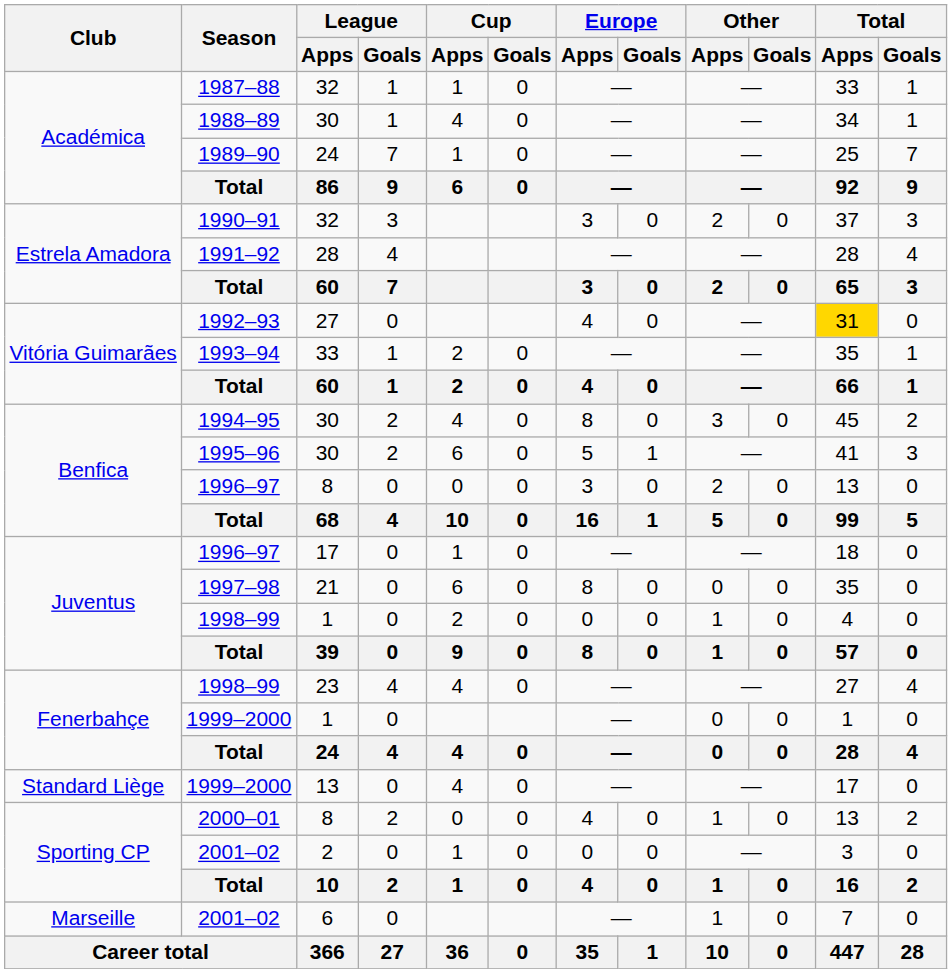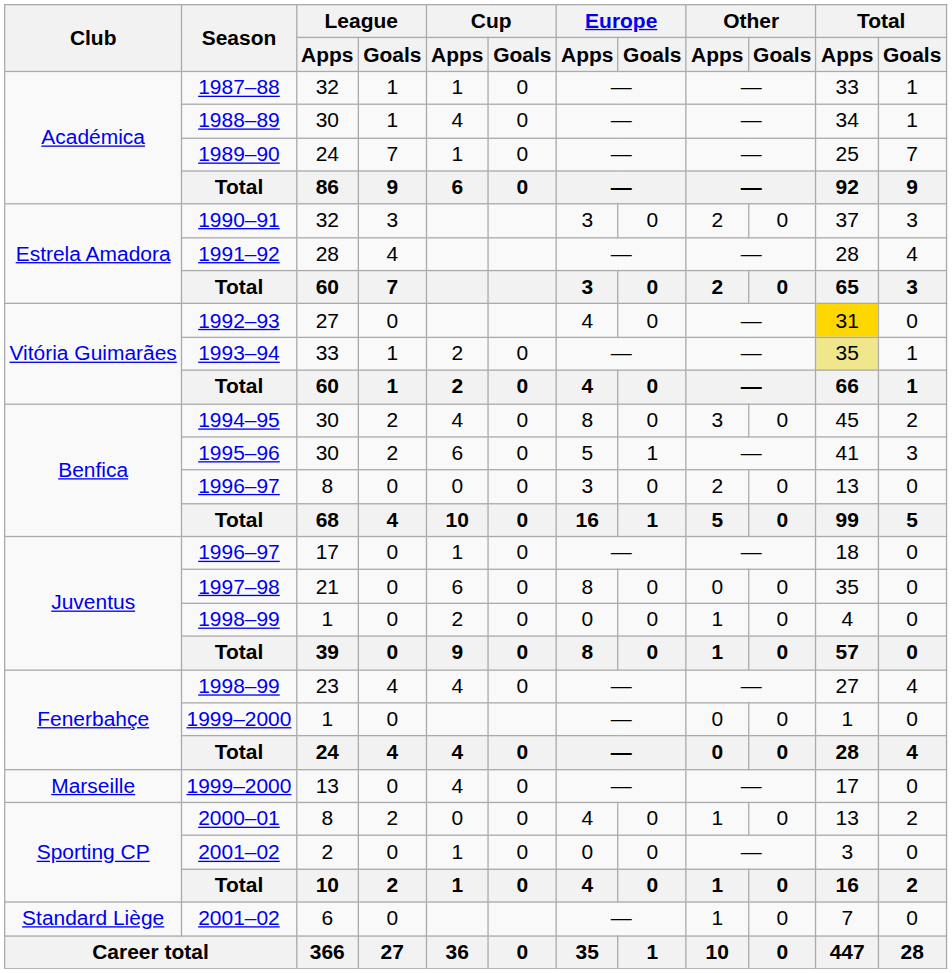 <table class="wikitable" style="text-align:center">
 <tr>
 <th rowspan="2">Club</th>
 <th rowspan="2">Season</th>
 <th colspan="2">League</th>
 <th colspan="2">Cup</th>
 <th colspan="2"><a href='#'>Europe</a></th>
 <th colspan="2">Other</th>
 <th colspan="2">Total</th>
 </tr>
 <tr>
 <th>Apps</th>
 <th>Goals</th>
 <th>Apps</th>
 <th>Goals</th>
 <th>Apps</th>
 <th>Goals</th>
 <th>Apps</th>
 <th>Goals</th>
 <th>Apps</th>
 <th>Goals</th>
 </tr>
 <tr>
 <td rowspan="4"><a href='#'>Académica</a></td>
 <td><a href='#'>1987–88</a></td>
 <td>32</td>
 <td>1</td>
 <td>1</td>
 <td>0</td>
 <td colspan="2">—</td>
 <td colspan="2">—</td>
 <td>33</td>
 <td>1</td>
 </tr>
 <tr>
 <td><a href='#'>1988–89</a></td>
 <td>30</td>
 <td>1</td>
 <td>4</td>
 <td>0</td>
 <td colspan="2">—</td>
 <td colspan="2">—</td>
 <td>34</td>
 <td>1</td>
 </tr>
 <tr>
 <td><a href='#'>1989–90</a></td>
 <td>24</td>
 <td>7</td>
 <td>1</td>
 <td>0</td>
 <td colspan="2">—</td>
 <td colspan="2">—</td>
 <td>25</td>
 <td>7</td>
 </tr>
 <tr>
 <th colspan="1">Total</th>
 <th>86</th>
 <th>9</th>
 <th>6</th>
 <th>0</th>
 <th colspan="2">—</th>
 <th colspan="2">—</th>
 <th>92</th>
 <th>9</th>
 </tr>
 <tr>
 <td rowspan="3"><a href='#'>Estrela Amadora</a></td>
 <td><a href='#'>1990–91</a></td>
 <td>32</td>
 <td>3</td>
 <td></td>
 <td></td>
 <td>3</td>
 <td>0</td>
 <td>2</td>
 <td>0</td>
 <td>37</td>
 <td>3</td>
 </tr>
 <tr>
 <td><a href='#'>1991–92</a></td>
 <td>28</td>
 <td>4</td>
 <td></td>
 <td></td>
 <td colspan="2">—</td>
 <td colspan="2">—</td>
 <td>28</td>
 <td>4</td>
 </tr>
 <tr>
 <th colspan="1">Total</th>
 <th>60</th>
 <th>7</th>
 <th></th>
 <th></th>
 <th>3</th>
 <th>0</th>
 <th>2</th>
 <th>0</th>
 <th>65</th>
 <th>3</th>
 </tr>
 <tr>
 <td rowspan="3"><a href='#'>Vitória Guimarães</a></td>
 <td><a href='#'>1992–93</a></td>
 <td>27</td>
 <td>0</td>
 <td></td>
 <td></td>
 <td>4</td>
 <td>0</td>
 <td colspan="2">—</td>
 <td style="background: gold;">31</td>
 <td>0</td>
 </tr>
 <tr>
 <td><a href='#'>1993–94</a></td>
 <td>33</td>
 <td>1</td>
 <td>2</td>
 <td>0</td>
 <td colspan="2">—</td>
 <td colspan="2">—</td>
-<td>35</td>
+<td style="background: khaki;">35</td>
 <td>1</td>
 </tr>
 <tr>
 <th colspan="1">Total</th>
 <th>60</th>
 <th>1</th>
 <th>2</th>
 <th>0</th>
 <th>4</th>
 <th>0</th>
 <th colspan="2">—</th>
 <th>66</th>
 <th>1</th>
 </tr>
 <tr>
 <td rowspan="4"><a href='#'>Benfica</a></td>
 <td><a href='#'>1994–95</a></td>
 <td>30</td>
 <td>2</td>
 <td>4</td>
 <td>0</td>
 <td>8</td>
 <td>0</td>
 <td>3</td>
 <td>0</td>
 <td>45</td>
 <td>2</td>
 </tr>
 <tr>
 <td><a href='#'>1995–96</a></td>
 <td>30</td>
 <td>2</td>
 <td>6</td>
 <td>0</td>
 <td>5</td>
 <td>1</td>
 <td colspan="2">—</td>
 <td>41</td>
 <td>3</td>
 </tr>
 <tr>
 <td><a href='#'>1996–97</a></td>
 <td>8</td>
 <td>0</td>
 <td>0</td>
 <td>0</td>
 <td>3</td>
 <td>0</td>
 <td>2</td>
 <td>0</td>
 <td>13</td>
 <td>0</td>
 </tr>
 <tr>
 <th colspan="1">Total</th>
 <th>68</th>
 <th>4</th>
 <th>10</th>
 <th>0</th>
 <th>16</th>
 <th>1</th>
 <th>5</th>
 <th>0</th>
 <th>99</th>
 <th>5</th>
 </tr>
 <tr>
 <td rowspan="4"><a href='#'>Juventus</a></td>
 <td><a href='#'>1996–97</a></td>
 <td>17</td>
 <td>0</td>
 <td>1</td>
 <td>0</td>
 <td colspan="2">—</td>
 <td colspan="2">—</td>
 <td>18</td>
 <td>0</td>
 </tr>
 <tr>
 <td><a href='#'>1997–98</a></td>
 <td>21</td>
 <td>0</td>
 <td>6</td>
 <td>0</td>
 <td>8</td>
 <td>0</td>
 <td>0</td>
 <td>0</td>
 <td>35</td>
 <td>0</td>
 </tr>
 <tr>
 <td><a href='#'>1998–99</a></td>
 <td>1</td>
 <td>0</td>
 <td>2</td>
 <td>0</td>
 <td>0</td>
 <td>0</td>
 <td>1</td>
 <td>0</td>
 <td>4</td>
 <td>0</td>
 </tr>
 <tr>
 <th colspan="1">Total</th>
 <th>39</th>
 <th>0</th>
 <th>9</th>
 <th>0</th>
 <th>8</th>
 <th>0</th>
 <th>1</th>
 <th>0</th>
 <th>57</th>
 <th>0</th>
 </tr>
 <tr>
 <td rowspan="3"><a href='#'>Fenerbahçe</a></td>
 <td><a href='#'>1998–99</a></td>
 <td>23</td>
 <td>4</td>
 <td>4</td>
 <td>0</td>
 <td colspan="2">—</td>
 <td colspan="2">—</td>
 <td>27</td>
 <td>4</td>
 </tr>
 <tr>
 <td><a href='#'>1999–2000</a></td>
 <td>1</td>
 <td>0</td>
 <td></td>
 <td></td>
 <td colspan="2">—</td>
 <td>0</td>
 <td>0</td>
 <td>1</td>
 <td>0</td>
 </tr>
 <tr>
 <th colspan="1">Total</th>
 <th>24</th>
 <th>4</th>
 <th>4</th>
 <th>0</th>
 <th colspan="2">—</th>
 <th>0</th>
 <th>0</th>
 <th>28</th>
 <th>4</th>
 </tr>
 <tr>
-<td><a href='#'>Standard Liège</a></td>
+<td><a href='#'>Marseille</a></td>
 <td><a href='#'>1999–2000</a></td>
 <td>13</td>
 <td>0</td>
 <td>4</td>
 <td>0</td>
 <td colspan="2">—</td>
 <td colspan="2">—</td>
 <td>17</td>
 <td>0</td>
 </tr>
 <tr>
 <td rowspan="3"><a href='#'>Sporting CP</a></td>
 <td><a href='#'>2000–01</a></td>
 <td>8</td>
 <td>2</td>
 <td>0</td>
 <td>0</td>
 <td>4</td>
 <td>0</td>
 <td>1</td>
 <td>0</td>
 <td>13</td>
 <td>2</td>
 </tr>
 <tr>
 <td><a href='#'>2001–02</a></td>
 <td>2</td>
 <td>0</td>
 <td>1</td>
 <td>0</td>
 <td>0</td>
 <td>0</td>
 <td colspan="2">—</td>
 <td>3</td>
 <td>0</td>
 </tr>
 <tr>
 <th colspan="1">Total</th>
 <th>10</th>
 <th>2</th>
 <th>1</th>
 <th>0</th>
 <th>4</th>
 <th>0</th>
 <th>1</th>
 <th>0</th>
 <th>16</th>
 <th>2</th>
 </tr>
 <tr>
-<td><a href='#'>Marseille</a></td>
+<td><a href='#'>Standard Liège</a></td>
 <td><a href='#'>2001–02</a></td>
 <td>6</td>
 <td>0</td>
 <td></td>
 <td></td>
 <td colspan="2">—</td>
 <td>1</td>
 <td>0</td>
 <td>7</td>
 <td>0</td>
 </tr>
 <tr>
 <th colspan="2">Career total</th>
 <th>366</th>
 <th>27</th>
 <th>36</th>
 <th>0</th>
 <th>35</th>
 <th>1</th>
 <th>10</th>
 <th>0</th>
 <th>447</th>
 <th>28</th>
 </tr>
 </table>
